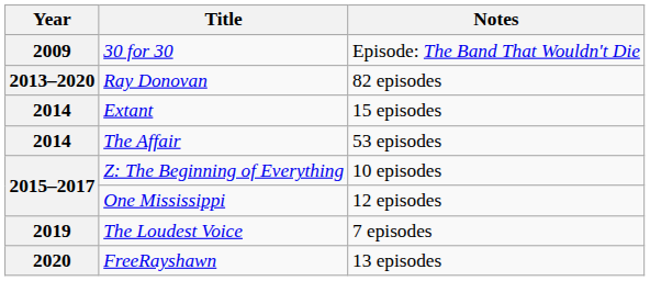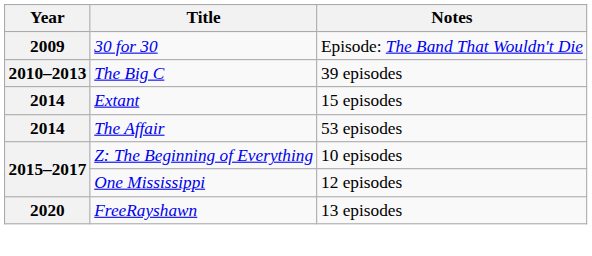 <table class="wikitable plainrowheaders">
 <tr>
 <th scope="col">Year</th>
 <th scope="col">Title</th>
 <th scope="col">Notes</th>
 </tr>
 <tr>
 <th scope="row">2009</th>
 <td><em><a href='#'>30 for 30</a></em></td>
 <td>Episode: <em><a href='#'>The Band That Wouldn't Die</a></em></td>
 </tr>
 <tr>
-<th scope="row">2013–2020</th>
-<td><em><a href='#'>Ray Donovan</a></em></td>
-<td>82 episodes</td>
+<th scope="row">2010–2013</th>
+<td><em><a href='#'>The Big C</a></em></td>
+<td>39 episodes</td>
 </tr>
 <tr>
 <th scope="row">2014</th>
 <td><em><a href='#'>Extant</a></em></td>
 <td>15 episodes</td>
 </tr>
 <tr>
 <th scope="row">2014</th>
 <td><em><a href='#'>The Affair</a></em></td>
 <td>53 episodes</td>
 </tr>
 <tr>
 <th scope="row" rowspan="2">2015–2017</th>
 <td><em><a href='#'>Z: The Beginning of Everything</a></em></td>
 <td>10 episodes</td>
 </tr>
 <tr>
 <td><em><a href='#'>One Mississippi</a></em></td>
 <td>12 episodes</td>
 </tr>
 <tr>
-<th scope="row">2019</th>
-<td><em><a href='#'>The Loudest Voice</a></em></td>
-<td>7 episodes</td>
-</tr>
-<tr>
 <th scope="row">2020</th>
 <td><em><a href='#'>FreeRayshawn</a></em></td>
 <td>13 episodes</td>
 </tr>
 </table>
